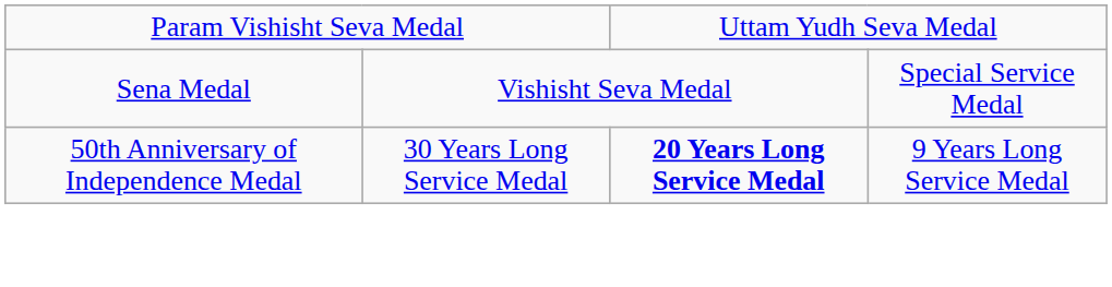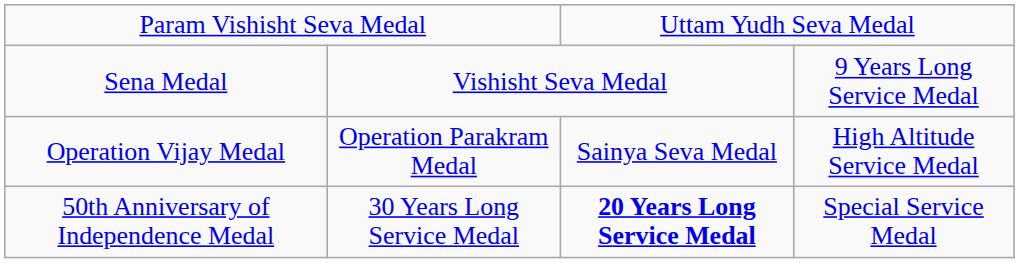 <table class="wikitable" style="margin:1em auto; text-align:center;">
 <tr>
 <td colspan="2"><a href='#'>Param Vishisht Seva Medal</a></td>
 <td colspan="2"><a href='#'>Uttam Yudh Seva Medal</a></td>
 </tr>
 <tr>
 <td colspan="1"><a href='#'>Sena Medal</a></td>
 <td colspan="2"><a href='#'>Vishisht Seva Medal</a></td>
-<td colspan="1"><a href='#'>Special Service Medal</a></td>
+<td><a href='#'>9 Years Long Service Medal</a></td>
+</tr>
+<tr>
+<td><a href='#'>Operation Vijay Medal</a></td>
+<td><a href='#'>Operation Parakram Medal</a></td>
+<td><a href='#'>Sainya Seva Medal</a></td>
+<td><a href='#'>High Altitude Service Medal</a></td>
 </tr>
 <tr>
 <td><a href='#'>50th Anniversary of Independence Medal</a></td>
 <td><a href='#'>30 Years Long Service Medal</a></td>
 <td><strong><a href='#'>20 Years Long Service Medal</a></strong></td>
-<td><a href='#'>9 Years Long Service Medal</a></td>
+<td colspan="1"><a href='#'>Special Service Medal</a></td>
 </tr>
 </table>
